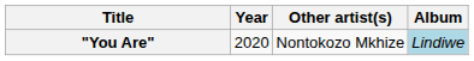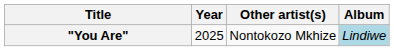 <table class="wikitable plainrowheaders" style="text-align:center;">
 <tr>
 <th scope="col" style="width:14em;">Title</th>
 <th scope="col">Year</th>
 <th scope="col">Other artist(s)</th>
 <th scope="col">Album</th>
 </tr>
 <tr>
 <th scope="row">"You Are"</th>
-<td>2020</td>
+<td>2025</td>
 <td>Nontokozo Mkhize</td>
 <td style="background: lightblue;"><em>Lindiwe</em></td>
 </tr>
 </table>
